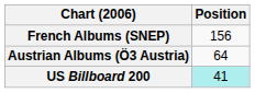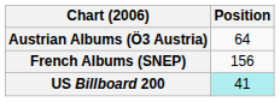 <table class="wikitable sortable plainrowheaders" style="text-align:center;">
 <tr>
 <th scope="col">Chart (2006)</th>
 <th scope="col">Position</th>
 </tr>
 <tr>
+<th scope="row">Austrian Albums (Ö3 Austria)</th>
+<td align="center">64</td>
+</tr>
+<tr>
 <th scope="row">French Albums (SNEP)</th>
 <td align="center">156</td>
-</tr>
-<tr>
-<th scope="row">Austrian Albums (Ö3 Austria)</th>
-<td align="center">64</td>
 </tr>
 <tr>
 <th scope="row">US <em>Billboard</em> 200</th>
 <td align="center" style="background: paleturquoise;">41</td>
 </tr>
 </table>
